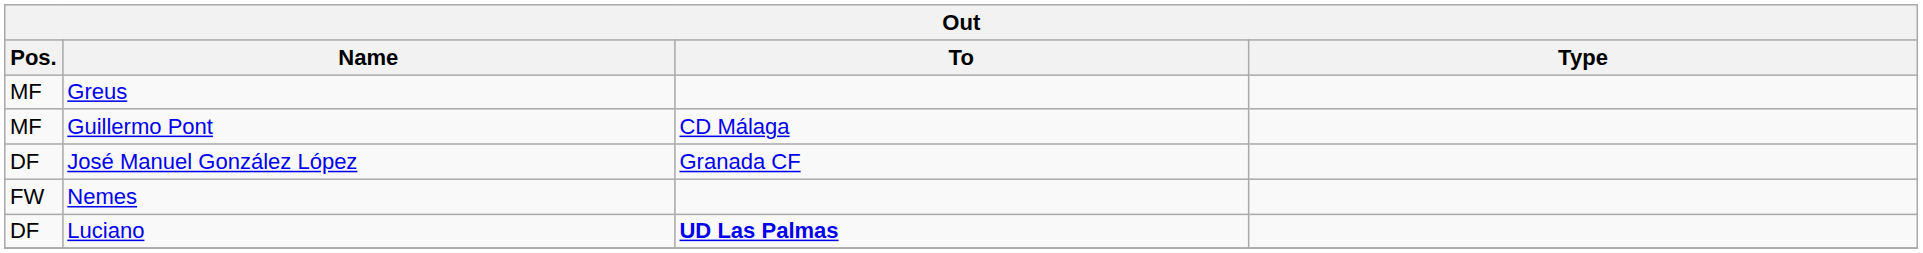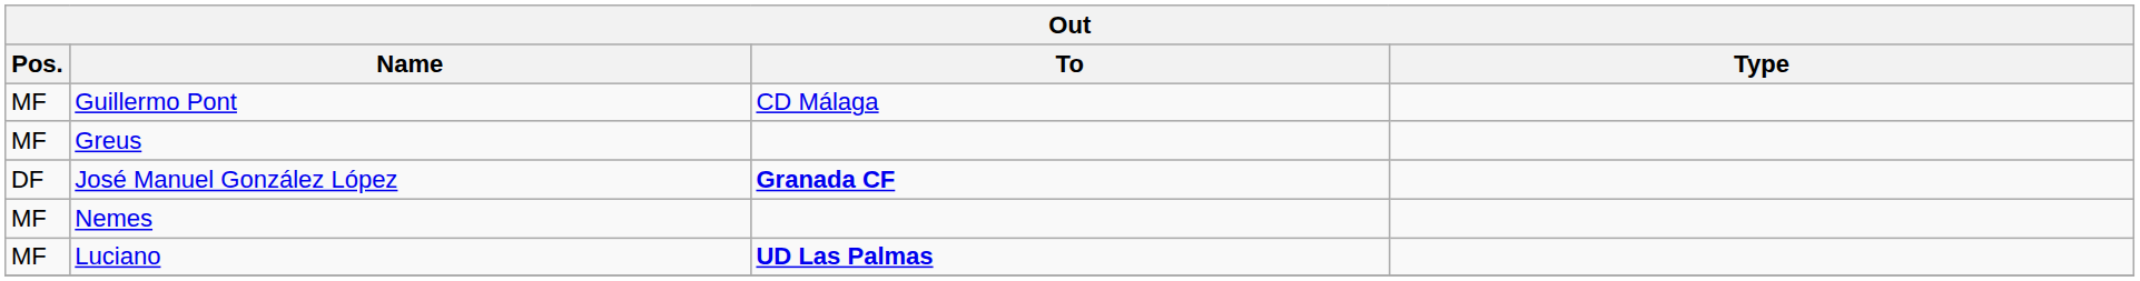 <table class="wikitable" style="font-size:90%;width:99%;">
 <tr>
 <th colspan="4">Out</th>
 </tr>
 <tr>
 <th width=3%>Pos.</th>
 <th width=32%>Name</th>
 <th width=30%>To</th>
 <th width=35%>Type</th>
 </tr>
 <tr>
 <td>MF</td>
+<td><a href='#'>Guillermo Pont</a></td>
+<td><a href='#'>CD Málaga</a></td>
+<td></td>
+</tr>
+<tr>
+<td>MF</td>
 <td><a href='#'>Greus</a></td>
 <td></td>
 <td></td>
 </tr>
 <tr>
-<td>MF</td>
-<td><a href='#'>Guillermo Pont</a></td>
-<td><a href='#'>CD Málaga</a></td>
+<td>DF</td>
+<td><a href='#'>José Manuel González López</a></td>
+<td><strong><a href='#'>Granada CF</a></strong></td>
 <td></td>
 </tr>
 <tr>
-<td>DF</td>
-<td><a href='#'>José Manuel González López</a></td>
-<td><a href='#'>Granada CF</a></td>
-<td></td>
-</tr>
-<tr>
-<td>FW</td>
+<td>MF</td>
 <td><a href='#'>Nemes</a></td>
 <td></td>
 <td></td>
 </tr>
 <tr>
-<td>DF</td>
+<td>MF</td>
 <td><a href='#'>Luciano</a></td>
 <td><strong><a href='#'>UD Las Palmas</a></strong></td>
 <td></td>
 </tr>
 <tr>
 </tr>
 </table>
